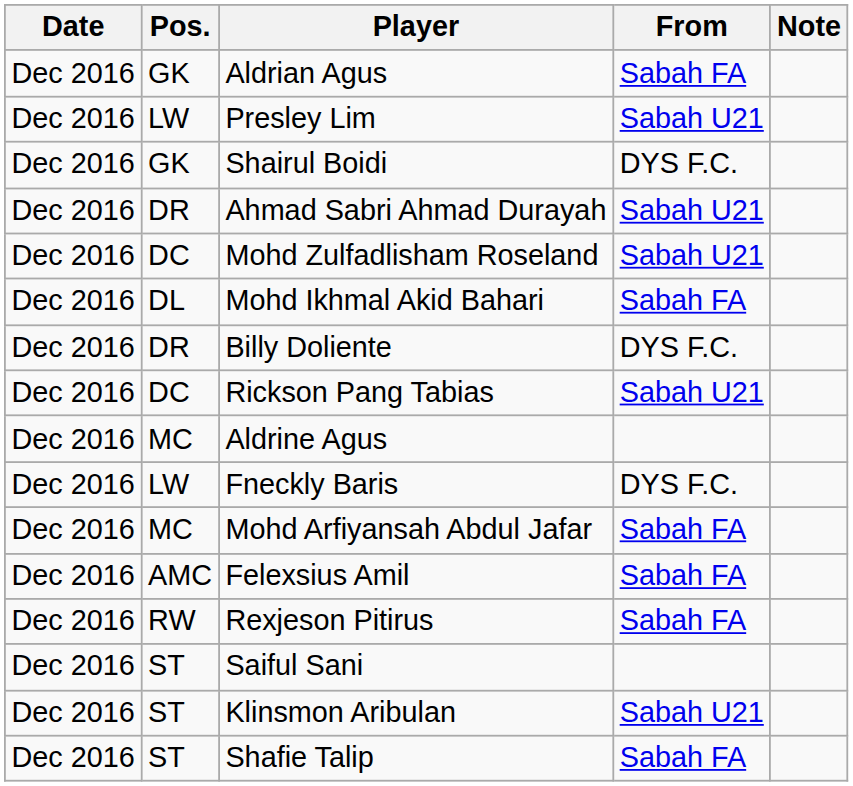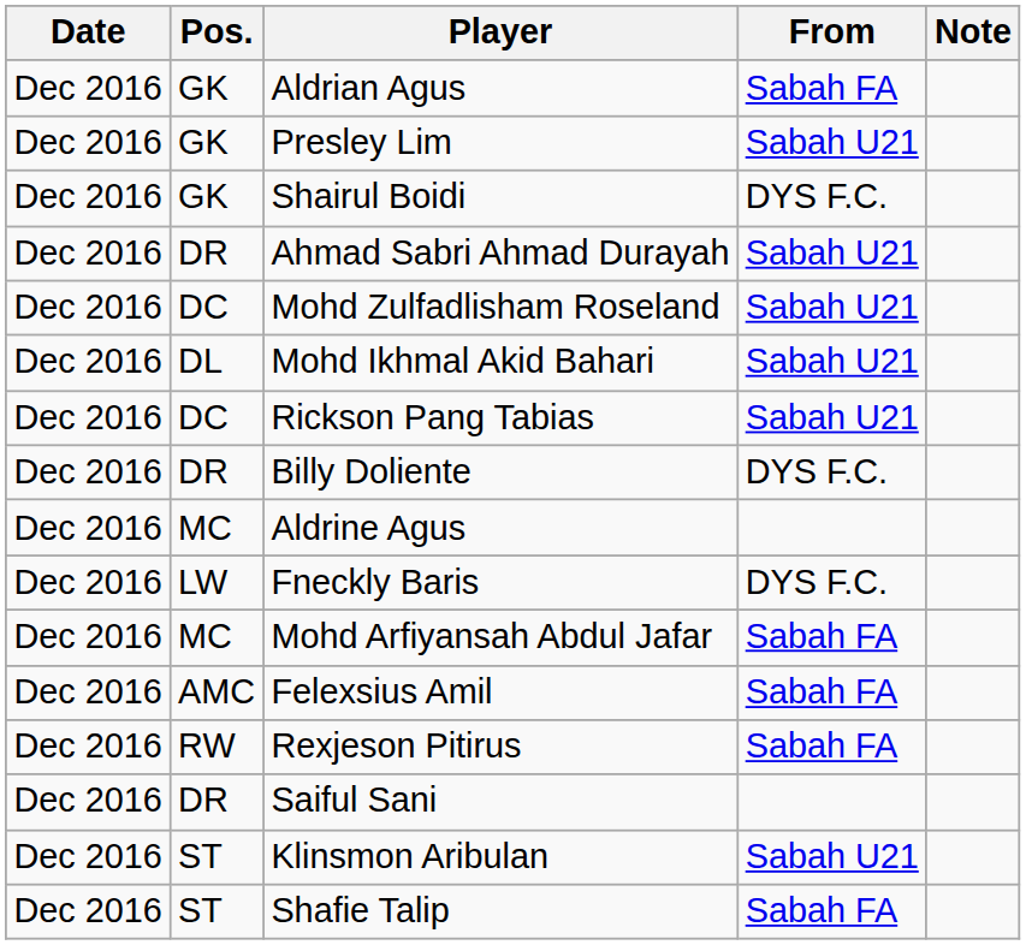 <table class="wikitable sortable">
 <tr>
 <th>Date</th>
 <th>Pos.</th>
 <th>Player</th>
 <th>From</th>
 <th>Note</th>
 </tr>
 <tr>
 <td>Dec 2016</td>
 <td>GK</td>
 <td> Aldrian Agus</td>
 <td> <a href='#'>Sabah FA</a></td>
 <td></td>
 </tr>
 <tr>
 <td>Dec 2016</td>
-<td>LW</td>
+<td>GK</td>
 <td> Presley Lim</td>
 <td> <a href='#'>Sabah U21</a></td>
 <td></td>
 </tr>
 <tr>
 <td>Dec 2016</td>
 <td>GK</td>
 <td> Shairul Boidi</td>
 <td> DYS F.C.</td>
 <td></td>
 </tr>
 <tr>
 <td>Dec 2016</td>
 <td>DR</td>
 <td> Ahmad Sabri Ahmad Durayah</td>
 <td> <a href='#'>Sabah U21</a></td>
 <td></td>
 </tr>
 <tr>
 <td>Dec 2016</td>
 <td>DC</td>
 <td> Mohd Zulfadlisham Roseland</td>
 <td> <a href='#'>Sabah U21</a></td>
 <td></td>
 </tr>
 <tr>
 <td>Dec 2016</td>
 <td>DL</td>
 <td> Mohd Ikhmal Akid Bahari</td>
-<td> <a href='#'>Sabah FA</a></td>
+<td> <a href='#'>Sabah U21</a></td>
+<td></td>
+</tr>
+<tr>
+<td>Dec 2016</td>
+<td>DC</td>
+<td> Rickson Pang Tabias</td>
+<td> <a href='#'>Sabah U21</a></td>
 <td></td>
 </tr>
 <tr>
 <td>Dec 2016</td>
 <td>DR</td>
 <td> Billy Doliente</td>
 <td> DYS F.C.</td>
-<td></td>
-</tr>
-<tr>
-<td>Dec 2016</td>
-<td>DC</td>
-<td> Rickson Pang Tabias</td>
-<td> <a href='#'>Sabah U21</a></td>
 <td></td>
 </tr>
 <tr>
 <td>Dec 2016</td>
 <td>MC</td>
 <td> Aldrine Agus</td>
 <td></td>
 <td></td>
 </tr>
 <tr>
 <td>Dec 2016</td>
 <td>LW</td>
 <td> Fneckly Baris</td>
 <td> DYS F.C.</td>
 <td></td>
 </tr>
 <tr>
 <td>Dec 2016</td>
 <td>MC</td>
 <td> Mohd Arfiyansah Abdul Jafar</td>
 <td> <a href='#'>Sabah FA</a></td>
 <td></td>
 </tr>
 <tr>
 <td>Dec 2016</td>
 <td>AMC</td>
 <td> Felexsius Amil</td>
 <td> <a href='#'>Sabah FA</a></td>
 <td></td>
 </tr>
 <tr>
 <td>Dec 2016</td>
 <td>RW</td>
 <td> Rexjeson Pitirus</td>
 <td> <a href='#'>Sabah FA</a></td>
 <td></td>
 </tr>
 <tr>
 <td>Dec 2016</td>
-<td>ST</td>
+<td>DR</td>
 <td> Saiful Sani</td>
 <td></td>
 <td></td>
 </tr>
 <tr>
 <td>Dec 2016</td>
 <td>ST</td>
 <td> Klinsmon Aribulan</td>
 <td> <a href='#'>Sabah U21</a></td>
 <td></td>
 </tr>
 <tr>
 <td>Dec 2016</td>
 <td>ST</td>
 <td> Shafie Talip</td>
 <td> <a href='#'>Sabah FA</a></td>
 <td></td>
 </tr>
 </table>
